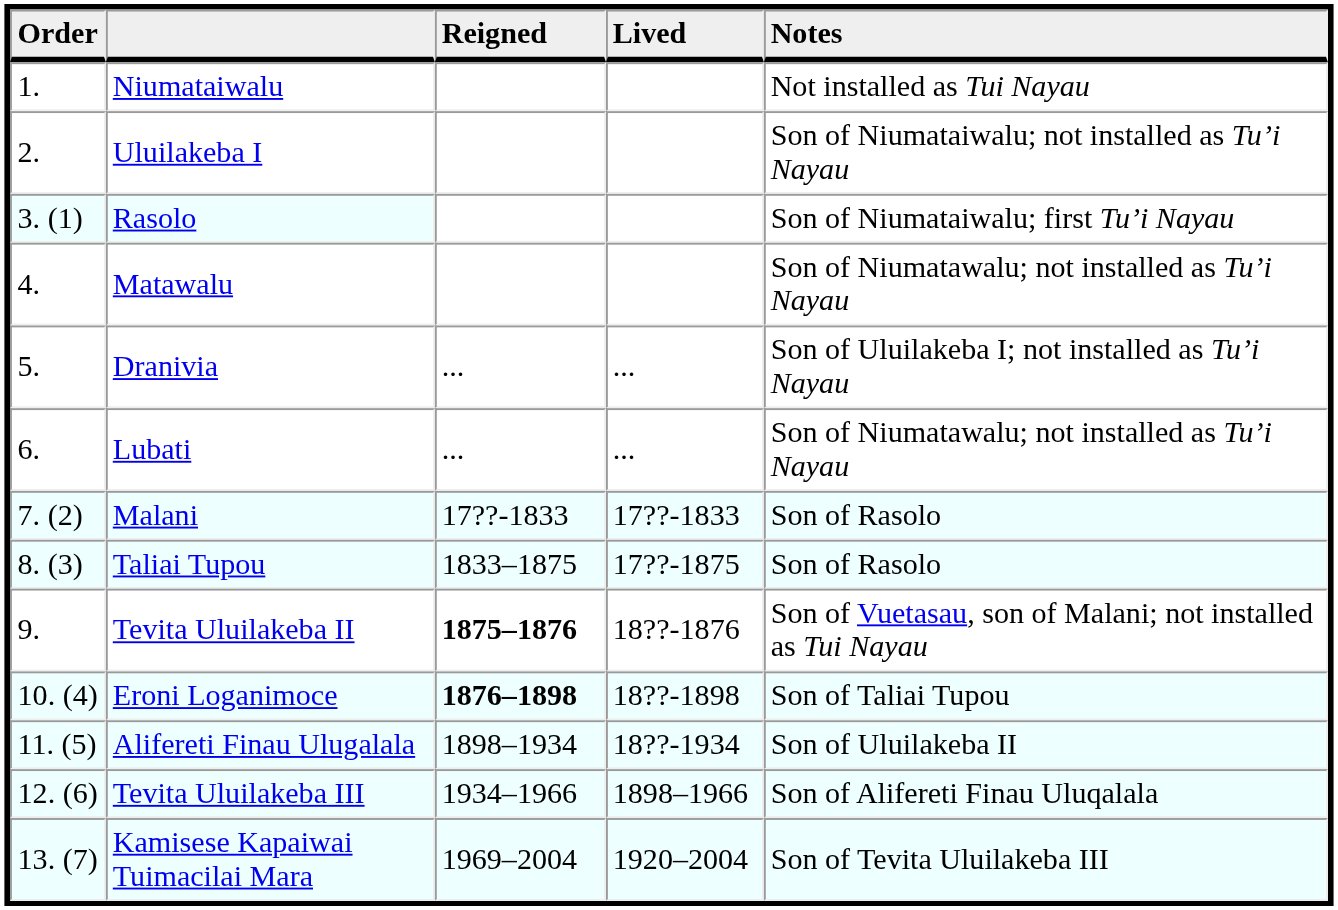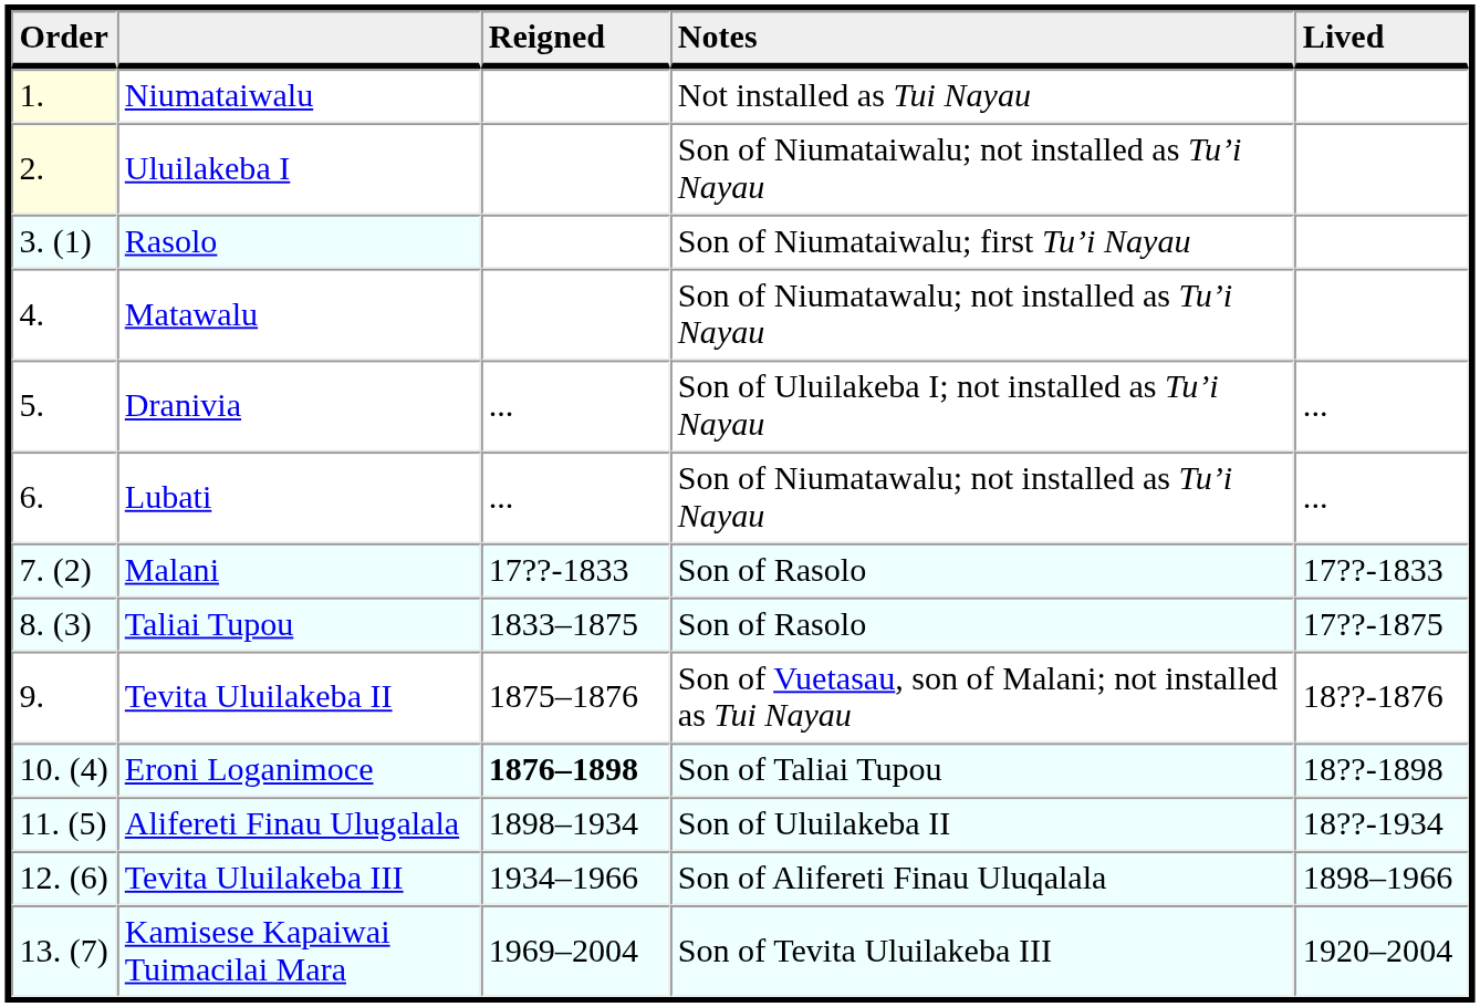 <table table width="80%" border="1" align="center" cellpadding=3 cellspacing=0 style="margin:5px; border:3px solid;">
 <tr>
 <td td width="7%" style="border-bottom:3px solid; background:#efefef;"><strong>Order</strong></td>
 <td td width="25%" style="border-bottom:3px solid; background:#efefef;"><strong></strong></td>
 <td td width="13%" style="border-bottom:3px solid; background:#efefef;"><strong>Reigned</strong></td>
+<td td width="43%" style="border-bottom:3px solid; background:#efefef;"><strong>Notes</strong></td>
 <td td width="12%" style="border-bottom:3px solid; background:#efefef;"><strong>Lived</strong></td>
-<td td width="43%" style="border-bottom:3px solid; background:#efefef;"><strong>Notes</strong></td>
 </tr>
 <tr>
-<td>1.</td>
+<td style="background: lightyellow;">1.</td>
 <td><a href='#'>Niumataiwalu</a></td>
 <td></td>
+<td>Not installed as <em>Tui Nayau</em></td>
 <td></td>
-<td>Not installed as <em>Tui Nayau</em></td>
 </tr>
 <tr>
-<td>2.</td>
+<td style="background: lightyellow;">2.</td>
 <td><a href='#'>Uluilakeba I</a></td>
 <td></td>
+<td>Son of Niumataiwalu; not installed as <em>Tu’i Nayau</em></td>
 <td></td>
-<td>Son of Niumataiwalu; not installed as <em>Tu’i Nayau</em></td>
 </tr>
 <tr>
 <td style="background-color:#eeffff">3. (1)</td>
 <td style="background-color:#eeffff"><a href='#'>Rasolo</a></td>
 <td></td>
+<td>Son of Niumataiwalu; first <em>Tu’i Nayau</em></td>
 <td></td>
-<td>Son of Niumataiwalu; first <em>Tu’i Nayau</em></td>
 </tr>
 <tr>
 <td>4.</td>
 <td><a href='#'>Matawalu</a></td>
 <td></td>
+<td>Son of Niumatawalu; not installed as <em>Tu’i Nayau</em></td>
 <td></td>
-<td>Son of Niumatawalu; not installed as <em>Tu’i Nayau</em></td>
 </tr>
 <tr>
 <td>5.</td>
 <td><a href='#'>Dranivia</a></td>
 <td>...</td>
+<td>Son of Uluilakeba I; not installed as <em>Tu’i Nayau</em></td>
 <td>...</td>
-<td>Son of Uluilakeba I; not installed as <em>Tu’i Nayau</em></td>
 </tr>
 <tr>
 <td>6.</td>
 <td><a href='#'>Lubati</a></td>
 <td>...</td>
+<td>Son of Niumatawalu; not installed as <em>Tu’i Nayau</em></td>
 <td>...</td>
-<td>Son of Niumatawalu; not installed as <em>Tu’i Nayau</em></td>
 </tr>
 <tr>
 <td style="background-color:#eeffff">7. (2)</td>
 <td style="background-color:#eeffff"><a href='#'>Malani</a></td>
 <td style="background-color:#eeffff">17??-1833</td>
+<td style="background-color:#eeffff">Son of Rasolo</td>
 <td style="background-color:#eeffff">17??-1833</td>
-<td style="background-color:#eeffff">Son of Rasolo</td>
 </tr>
 <tr>
 <td style="background-color:#eeffff">8. (3)</td>
 <td style="background-color:#eeffff"><a href='#'>Taliai Tupou</a></td>
 <td style="background-color:#eeffff">1833–1875</td>
+<td style="background-color:#eeffff">Son of Rasolo</td>
 <td style="background-color:#eeffff">17??-1875</td>
-<td style="background-color:#eeffff">Son of Rasolo</td>
 </tr>
 <tr>
 <td>9.</td>
 <td><a href='#'>Tevita Uluilakeba II</a></td>
-<td><strong>1875–1876</strong></td>
+<td>1875–1876</td>
+<td>Son of <a href='#'>Vuetasau</a>, son of Malani; not installed as <em>Tui Nayau</em></td>
 <td>18??-1876</td>
-<td>Son of <a href='#'>Vuetasau</a>, son of Malani; not installed as <em>Tui Nayau</em></td>
 </tr>
 <tr>
 <td style="background-color:#eeffff">10. (4)</td>
 <td style="background-color:#eeffff"><a href='#'>Eroni Loganimoce</a></td>
 <td style="background-color:#eeffff"><strong>1876–1898</strong></td>
+<td style="background-color:#eeffff">Son of Taliai Tupou</td>
 <td style="background-color:#eeffff">18??-1898</td>
-<td style="background-color:#eeffff">Son of Taliai Tupou</td>
 </tr>
 <tr>
 <td style="background-color:#eeffff">11. (5)</td>
 <td style="background-color:#eeffff"><a href='#'>Alifereti Finau Ulugalala</a></td>
 <td style="background-color:#eeffff">1898–1934</td>
+<td style="background-color:#eeffff">Son of Uluilakeba II</td>
 <td style="background-color:#eeffff">18??-1934</td>
-<td style="background-color:#eeffff">Son of Uluilakeba II</td>
 </tr>
 <tr>
 <td style="background-color:#eeffff">12. (6)</td>
 <td style="background-color:#eeffff"><a href='#'>Tevita Uluilakeba III</a></td>
 <td style="background-color:#eeffff">1934–1966</td>
+<td style="background-color:#eeffff">Son of Alifereti Finau Uluqalala</td>
 <td style="background-color:#eeffff">1898–1966</td>
-<td style="background-color:#eeffff">Son of Alifereti Finau Uluqalala</td>
 </tr>
 <tr>
 <td style="background-color:#eeffff">13. (7)</td>
 <td style="background-color:#eeffff"><a href='#'>Kamisese Kapaiwai Tuimacilai Mara</a></td>
 <td style="background-color:#eeffff">1969–2004</td>
+<td style="background-color:#eeffff">Son of Tevita Uluilakeba III</td>
 <td style="background-color:#eeffff">1920–2004</td>
-<td style="background-color:#eeffff">Son of Tevita Uluilakeba III</td>
 </tr>
 </table>
